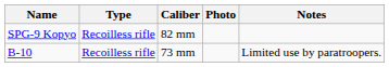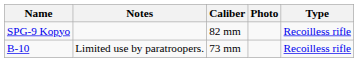 <table class="wikitable">
 <tr>
 <th>Name</th>
-<th>Type</th>
+<th>Notes</th>
 <th>Caliber</th>
 <th>Photo</th>
-<th>Notes</th>
+<th>Type</th>
 </tr>
 <tr>
 <td><a href='#'>SPG-9 Kopyo</a></td>
-<td><a href='#'>Recoilless rifle</a></td>
+<td></td>
 <td>82 mm</td>
 <td></td>
-<td></td>
+<td><a href='#'>Recoilless rifle</a></td>
 </tr>
 <tr>
 <td><a href='#'>B-10</a></td>
-<td><a href='#'>Recoilless rifle</a></td>
+<td>Limited use by paratroopers.</td>
 <td>73 mm</td>
 <td></td>
-<td>Limited use by paratroopers.</td>
+<td><a href='#'>Recoilless rifle</a></td>
 </tr>
 </table>
